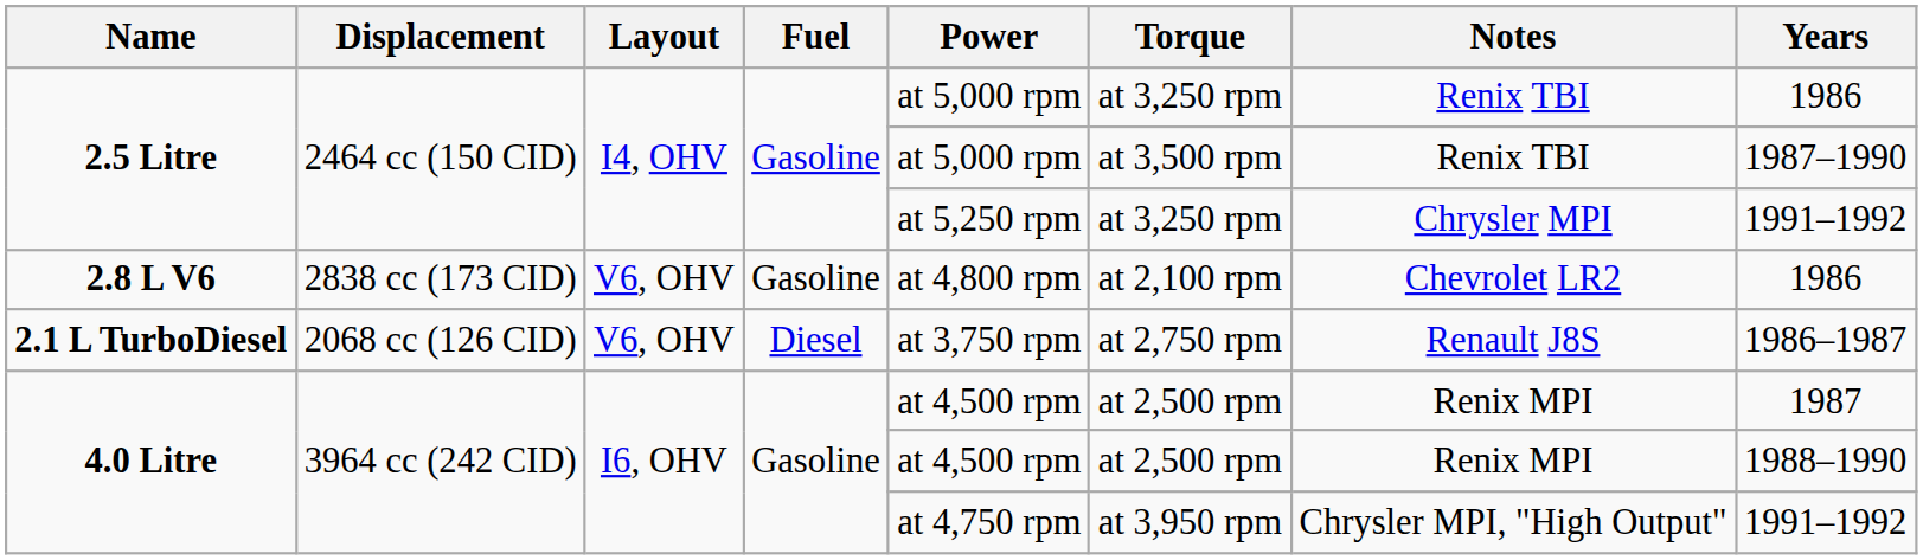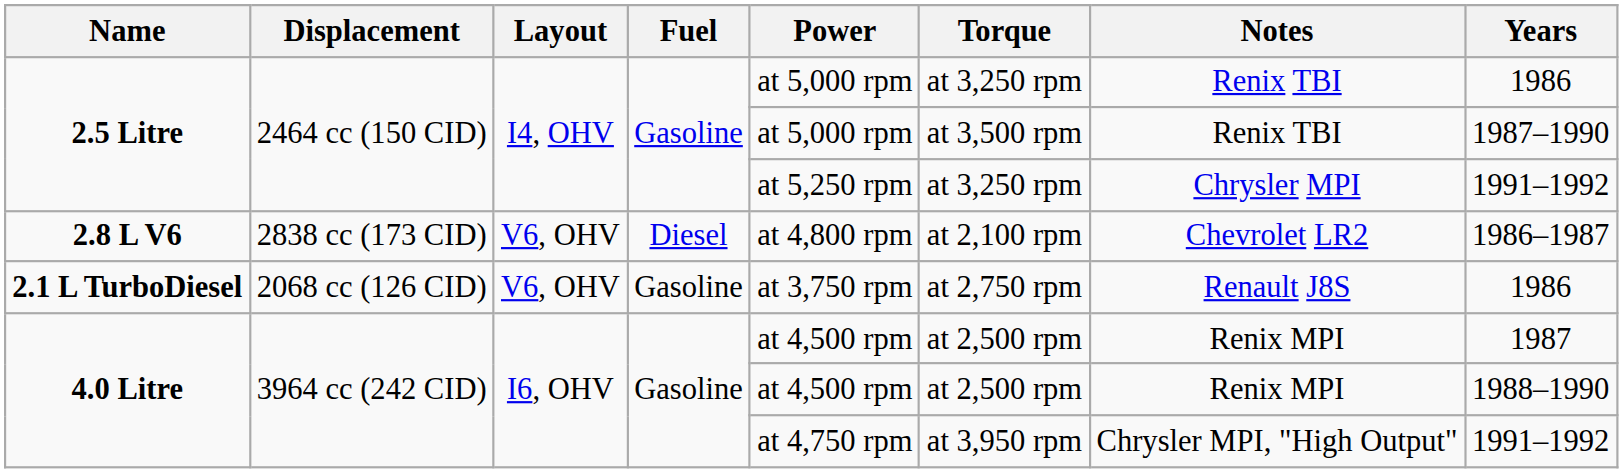 <table class="wikitable sortable" style="text-align:center; font-size:88%;">
 <tr style="background:#dcdcdc; text-align:center; vertical-align:middle;">
 <th>Name</th>
 <th>Displacement</th>
 <th>Layout</th>
 <th>Fuel</th>
 <th>Power</th>
 <th>Torque</th>
 <th>Notes</th>
 <th>Years</th>
 </tr>
 <tr>
 <td rowspan=3><strong>2.5 Litre</strong></td>
 <td rowspan=3>2464 cc (150 CID)</td>
 <td rowspan=3><a href='#'>I4</a>, <a href='#'>OHV</a></td>
 <td rowspan=3><a href='#'>Gasoline</a></td>
 <td> at 5,000 rpm</td>
 <td> at 3,250 rpm</td>
 <td><a href='#'>Renix</a> <a href='#'>TBI</a></td>
 <td>1986</td>
 </tr>
 <tr>
 <td> at 5,000 rpm</td>
 <td> at 3,500 rpm</td>
 <td>Renix TBI</td>
 <td>1987–1990</td>
 </tr>
 <tr>
 <td> at 5,250 rpm</td>
 <td> at 3,250 rpm</td>
 <td><a href='#'>Chrysler</a> <a href='#'>MPI</a></td>
 <td>1991–1992</td>
 </tr>
 <tr>
 <td><strong>2.8 L V6</strong></td>
 <td>2838 cc (173 CID)</td>
 <td><a href='#'>V6</a>, OHV</td>
-<td>Gasoline</td>
+<td><a href='#'>Diesel</a></td>
 <td> at 4,800 rpm</td>
 <td> at 2,100 rpm</td>
 <td><a href='#'>Chevrolet</a> <a href='#'>LR2</a></td>
-<td>1986</td>
+<td>1986–1987</td>
 </tr>
 <tr>
 <td><strong>2.1 L TurboDiesel</strong></td>
 <td>2068 cc (126 CID)</td>
 <td><a href='#'>V6</a>, OHV</td>
-<td><a href='#'>Diesel</a></td>
+<td>Gasoline</td>
 <td> at 3,750 rpm</td>
 <td> at 2,750 rpm</td>
 <td><a href='#'>Renault</a> <a href='#'>J8S</a></td>
-<td>1986–1987</td>
+<td>1986</td>
 </tr>
 <tr>
 <td rowspan=3><strong>4.0 Litre</strong></td>
 <td rowspan=3>3964 cc (242 CID)</td>
 <td rowspan=3><a href='#'>I6</a>, OHV</td>
 <td rowspan=3>Gasoline</td>
 <td> at 4,500 rpm</td>
 <td> at 2,500 rpm</td>
 <td>Renix MPI</td>
 <td>1987</td>
 </tr>
 <tr>
 <td> at 4,500 rpm</td>
 <td> at 2,500 rpm</td>
 <td>Renix MPI</td>
 <td>1988–1990</td>
 </tr>
 <tr>
 <td> at 4,750 rpm</td>
 <td> at 3,950 rpm</td>
 <td>Chrysler MPI, "High Output"</td>
 <td>1991–1992</td>
 </tr>
 </table>
